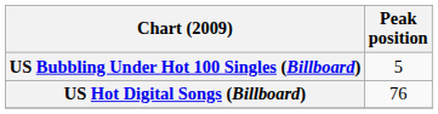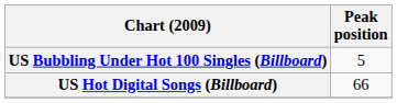 <table class="wikitable plainrowheaders sortable" style="text-align:center;">
 <tr>
 <th scope="col">Chart (2009)</th>
 <th scope="col">Peak<br>position</th>
 </tr>
 <tr>
 <th scope="row">US <a href='#'>Bubbling Under Hot 100 Singles</a> (<em><a href='#'>Billboard</a></em>)</th>
 <td>5</td>
 </tr>
 <tr>
 <th scope="row">US <a href='#'>Hot Digital Songs</a> (<em>Billboard</em>)</th>
-<td>76</td>
+<td>66</td>
 </tr>
 <tr>
 </tr>
 </table>
